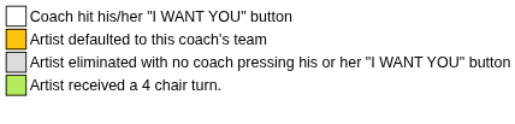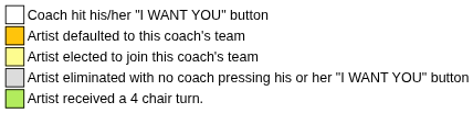 <table class="toccolours" style="font-size: 90%; white-space: nowrap;">
 <tr>
 <td style="background-color:white; border: 1px solid black;"> <strong></strong> </td>
 <td>Coach hit his/her "I WANT YOU" button</td>
 </tr>
 <tr>
 <td style="background-color:#FFC40C; border: 1px solid black">    </td>
 <td>Artist defaulted to this coach's team</td>
+</tr>
+<tr>
+<td style="background-color:#fdfc8f; border: 1px solid black;">    </td>
+<td style="padding-right: 8px">Artist elected to join this coach's team</td>
 </tr>
 <tr>
 <td style="background-color:#DCDCDC; border: 1px solid black">    </td>
 <td>Artist eliminated with no coach pressing his or her "I WANT YOU" button</td>
 </tr>
 <tr>
 <td style="background-color:#B2EC5D; border: 1px solid black">    </td>
 <td>Artist received a 4 chair turn.</td>
 </tr>
 <tr>
 </tr>
 </table>
